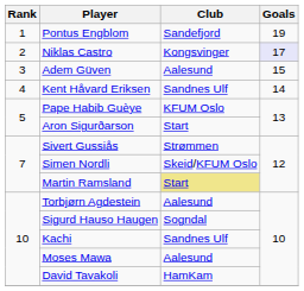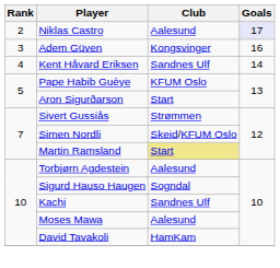 <table class="wikitable" style="text-align:center">
 <tr>
 <th>Rank</th>
 <th>Player</th>
 <th>Club</th>
 <th>Goals</th>
 </tr>
 <tr>
-<td rowspan="1">1</td>
-<td align="left"> <a href='#'>Pontus Engblom</a></td>
-<td align="left"><a href='#'>Sandefjord</a></td>
-<td rowspan="1">19</td>
-</tr>
-<tr>
 <td rowspan="1">2</td>
 <td align="left"> <a href='#'>Niklas Castro</a></td>
-<td align="left"><a href='#'>Kongsvinger</a></td>
+<td align="left"><a href='#'>Aalesund</a></td>
 <td rowspan="1" style="background: lavender;">17</td>
 </tr>
 <tr>
 <td rowspan="1">3</td>
 <td align="left"> <a href='#'>Adem Güven</a></td>
-<td align="left"><a href='#'>Aalesund</a></td>
-<td rowspan="1">15</td>
+<td align="left"><a href='#'>Kongsvinger</a></td>
+<td rowspan="1">16</td>
 </tr>
 <tr>
 <td rowspan="1">4</td>
 <td align="left"> <a href='#'>Kent Håvard Eriksen</a></td>
 <td align="left"><a href='#'>Sandnes Ulf</a></td>
 <td rowspan="1">14</td>
 </tr>
 <tr>
 <td rowspan="2">5</td>
 <td align="left"> <a href='#'>Pape Habib Guèye</a></td>
 <td align="left"><a href='#'>KFUM Oslo</a></td>
 <td rowspan="2">13</td>
 </tr>
 <tr>
 <td align="left"> <a href='#'>Aron Sigurðarson</a></td>
 <td align="left"><a href='#'>Start</a></td>
 </tr>
 <tr>
 <td rowspan="3">7</td>
 <td align="left"> <a href='#'>Sivert Gussiås</a></td>
 <td align="left"><a href='#'>Strømmen</a></td>
 <td rowspan="3">12</td>
 </tr>
 <tr>
 <td align="left"> <a href='#'>Simen Nordli</a></td>
 <td align="left"><a href='#'>Skeid</a>/<a href='#'>KFUM Oslo</a></td>
 </tr>
 <tr>
 <td align="left"> <a href='#'>Martin Ramsland</a></td>
 <td align="left" style="background: khaki;"><a href='#'>Start</a></td>
 </tr>
 <tr>
 <td rowspan="5">10</td>
 <td align="left"> <a href='#'>Torbjørn Agdestein</a></td>
 <td align="left"><a href='#'>Aalesund</a></td>
 <td rowspan="5">10</td>
 </tr>
 <tr>
 <td align="left"> <a href='#'>Sigurd Hauso Haugen</a></td>
 <td align="left"><a href='#'>Sogndal</a></td>
 </tr>
 <tr>
 <td align="left"> <a href='#'>Kachi</a></td>
 <td align="left"><a href='#'>Sandnes Ulf</a></td>
 </tr>
 <tr>
 <td align="left"> <a href='#'>Moses Mawa</a></td>
 <td align="left"><a href='#'>Aalesund</a></td>
 </tr>
 <tr>
 <td align="left"> <a href='#'>David Tavakoli</a></td>
 <td align="left"><a href='#'>HamKam</a></td>
 </tr>
 <tr>
 </tr>
 </table>
